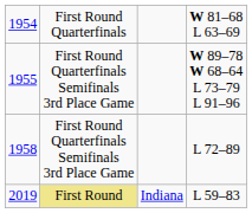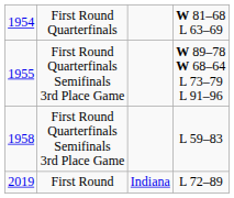 <table class="wikitable" style="text-align:center">
 <tr>
 <td><a href='#'>1954</a></td>
 <td>First Round<br>Quarterfinals</td>
 <td><br></td>
 <td><strong>W</strong> 81–68<br>L 63–69</td>
 </tr>
 <tr>
 <td><a href='#'>1955</a></td>
 <td>First Round<br>Quarterfinals<br>Semifinals<br>3rd Place Game</td>
 <td><br><br><br></td>
 <td><strong>W</strong> 89–78<br><strong>W</strong> 68–64<br>L 73–79<br>L 91–96</td>
 </tr>
 <tr>
 <td><a href='#'>1958</a></td>
 <td>First Round<br>Quarterfinals<br>Semifinals<br>3rd Place Game</td>
 <td></td>
-<td>L 72–89</td>
+<td>L 59–83</td>
 </tr>
 <tr>
 <td><a href='#'>2019</a></td>
-<td style="background: khaki;">First Round</td>
+<td>First Round</td>
 <td><a href='#'>Indiana</a></td>
-<td>L 59–83</td>
+<td>L 72–89</td>
 </tr>
 </table>
